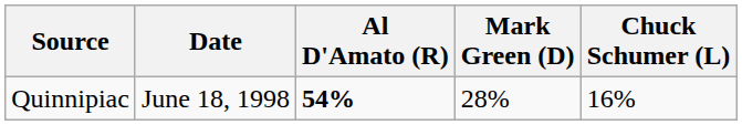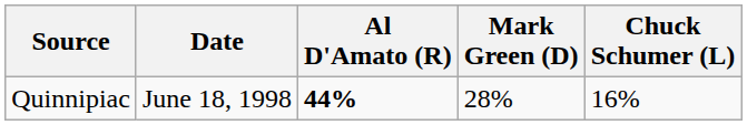 <table class="wikitable">
 <tr>
 <th>Source</th>
 <th>Date</th>
 <th>Al<br>D'Amato (R)</th>
 <th>Mark<br>Green (D)</th>
 <th>Chuck<br>Schumer (L)</th>
 </tr>
 <tr>
 <td>Quinnipiac</td>
 <td>June 18, 1998</td>
-<td><strong>54%</strong></td>
+<td><strong>44%</strong></td>
 <td>28%</td>
 <td>16%</td>
 </tr>
 </table>
